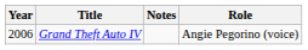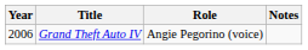 <table class="wikitable sortable">
 <tr>
 <th>Year</th>
 <th>Title</th>
+<th>Role</th>
 <th>Notes</th>
-<th>Role</th>
 </tr>
 <tr>
 <td>2006</td>
 <td><em><a href='#'>Grand Theft Auto IV</a></em></td>
+<td>Angie Pegorino (voice)</td>
 <td></td>
-<td>Angie Pegorino (voice)</td>
 </tr>
 </table>
